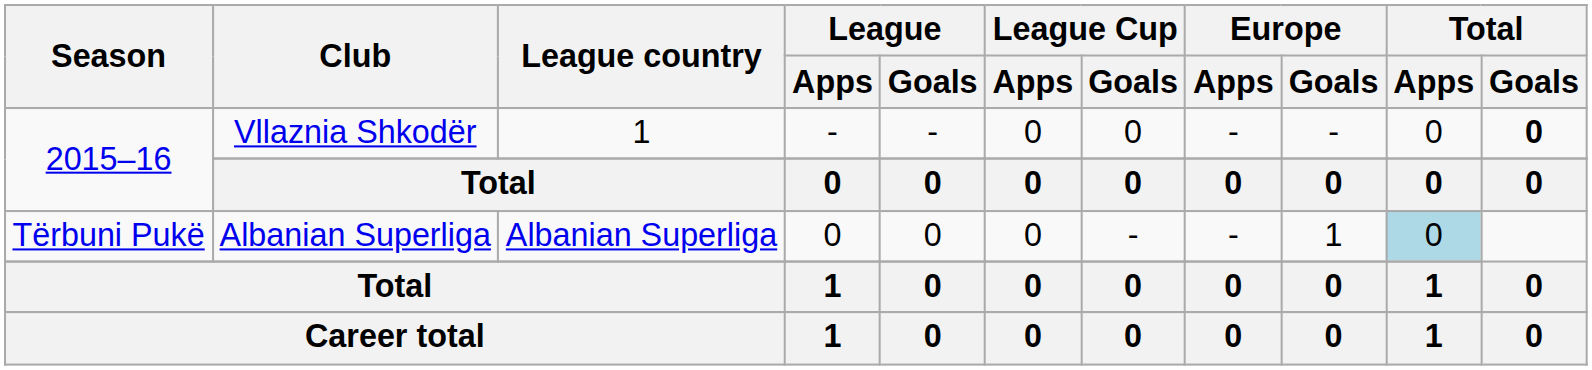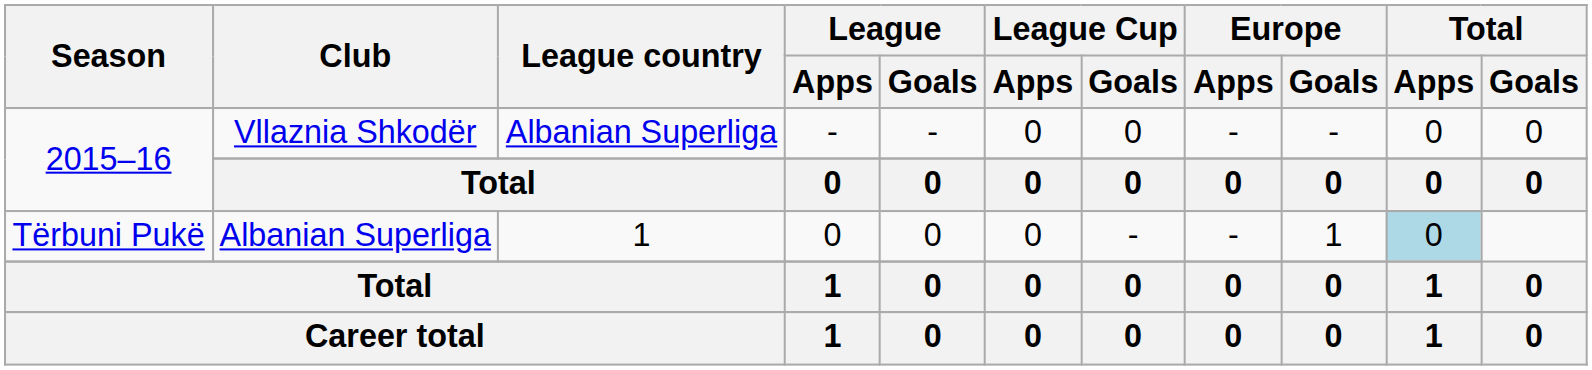 <table class="wikitable" style="text-align: center;">
 <tr>
 <th rowspan="2">Season</th>
 <th rowspan="2">Club</th>
 <th rowspan="2">League country</th>
 <th colspan="2">League</th>
 <th colspan="2">League Cup</th>
 <th colspan="2">Europe</th>
 <th colspan="2">Total</th>
 </tr>
 <tr>
 <th>Apps</th>
 <th>Goals</th>
 <th>Apps</th>
 <th>Goals</th>
 <th>Apps</th>
 <th>Goals</th>
 <th>Apps</th>
 <th>Goals</th>
 </tr>
 <tr>
 <td rowspan="3"><a href='#'>2015–16</a></td>
 <td rowspan="1" valign="center"><a href='#'>Vllaznia Shkodër</a></td>
-<td>1</td>
+<td rowspan="1"><a href='#'>Albanian Superliga</a></td>
 <td>-</td>
 <td>-</td>
 <td>0</td>
 <td>0</td>
 <td>-</td>
 <td>-</td>
 <td>0</td>
-<td><strong>0</strong></td>
+<td>0</td>
 </tr>
 <tr>
 </tr>
 <tr>
 <th colspan="2" valign="center">Total</th>
 <th>0</th>
 <th>0</th>
 <th>0</th>
 <th>0</th>
 <th>0</th>
 <th>0</th>
 <th>0</th>
 <th>0</th>
 </tr>
 <tr>
 <td rowspan="1" valign="center"><a href='#'>Tërbuni Pukë</a></td>
 <td rowspan="1"><a href='#'>Albanian Superliga</a></td>
-<td rowspan="1"><a href='#'>Albanian Superliga</a></td>
+<td>1</td>
 <td>0</td>
 <td>0</td>
 <td>0</td>
 <td>-</td>
 <td>-</td>
 <td>1</td>
 <td style="background: lightblue;">0</td>
 </tr>
 <tr>
 </tr>
 <tr>
 <th colspan="3" valign="center">Total</th>
 <th>1</th>
 <th>0</th>
 <th>0</th>
 <th>0</th>
 <th>0</th>
 <th>0</th>
 <th>1</th>
 <th>0</th>
 </tr>
 <tr>
 </tr>
 <tr>
 <th colspan="3">Career total</th>
 <th>1</th>
 <th>0</th>
 <th>0</th>
 <th>0</th>
 <th>0</th>
 <th>0</th>
 <th>1</th>
 <th>0</th>
 </tr>
 </table>
